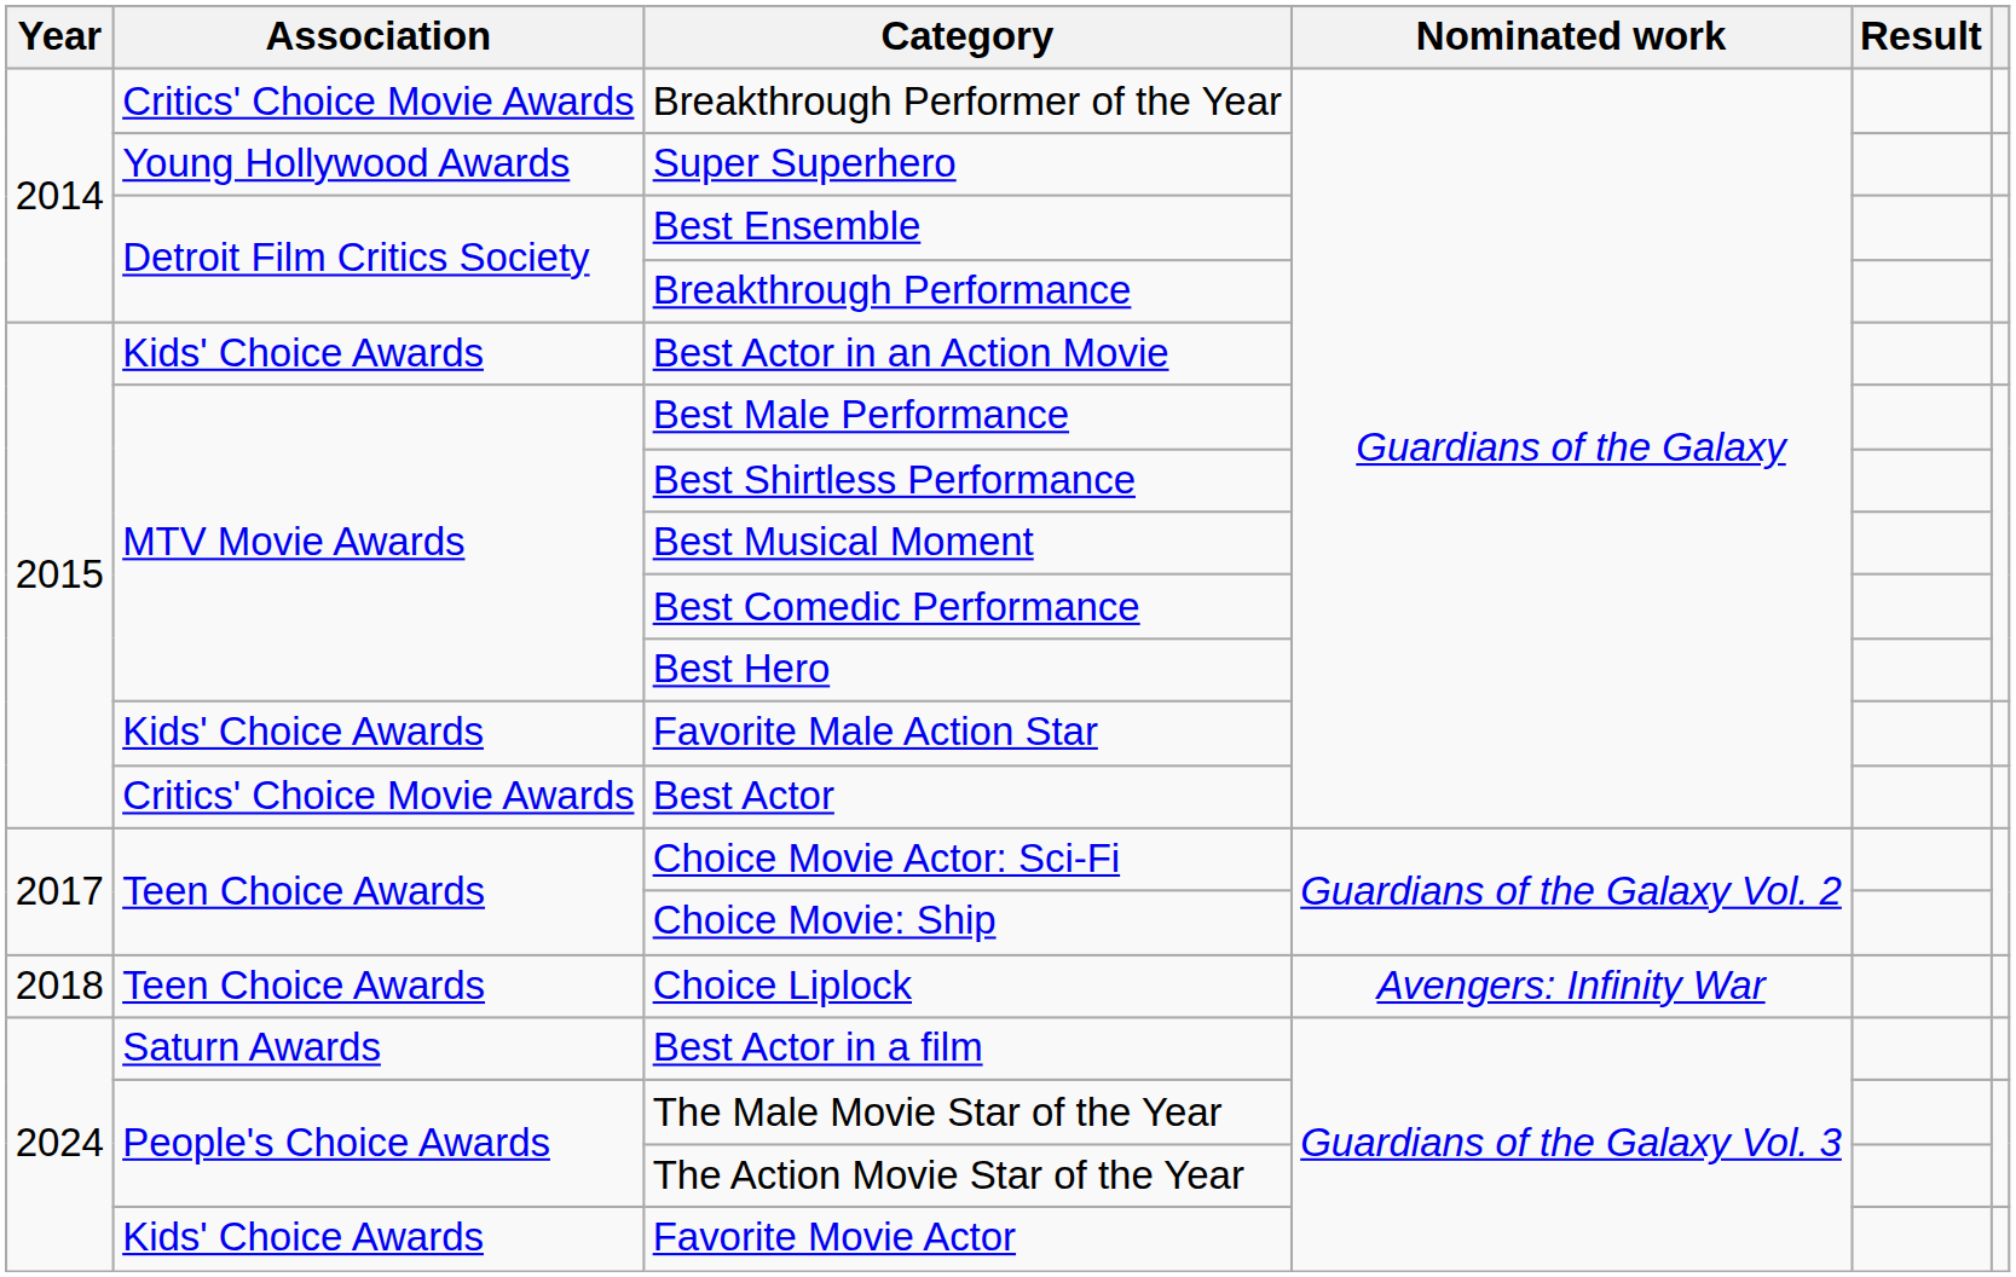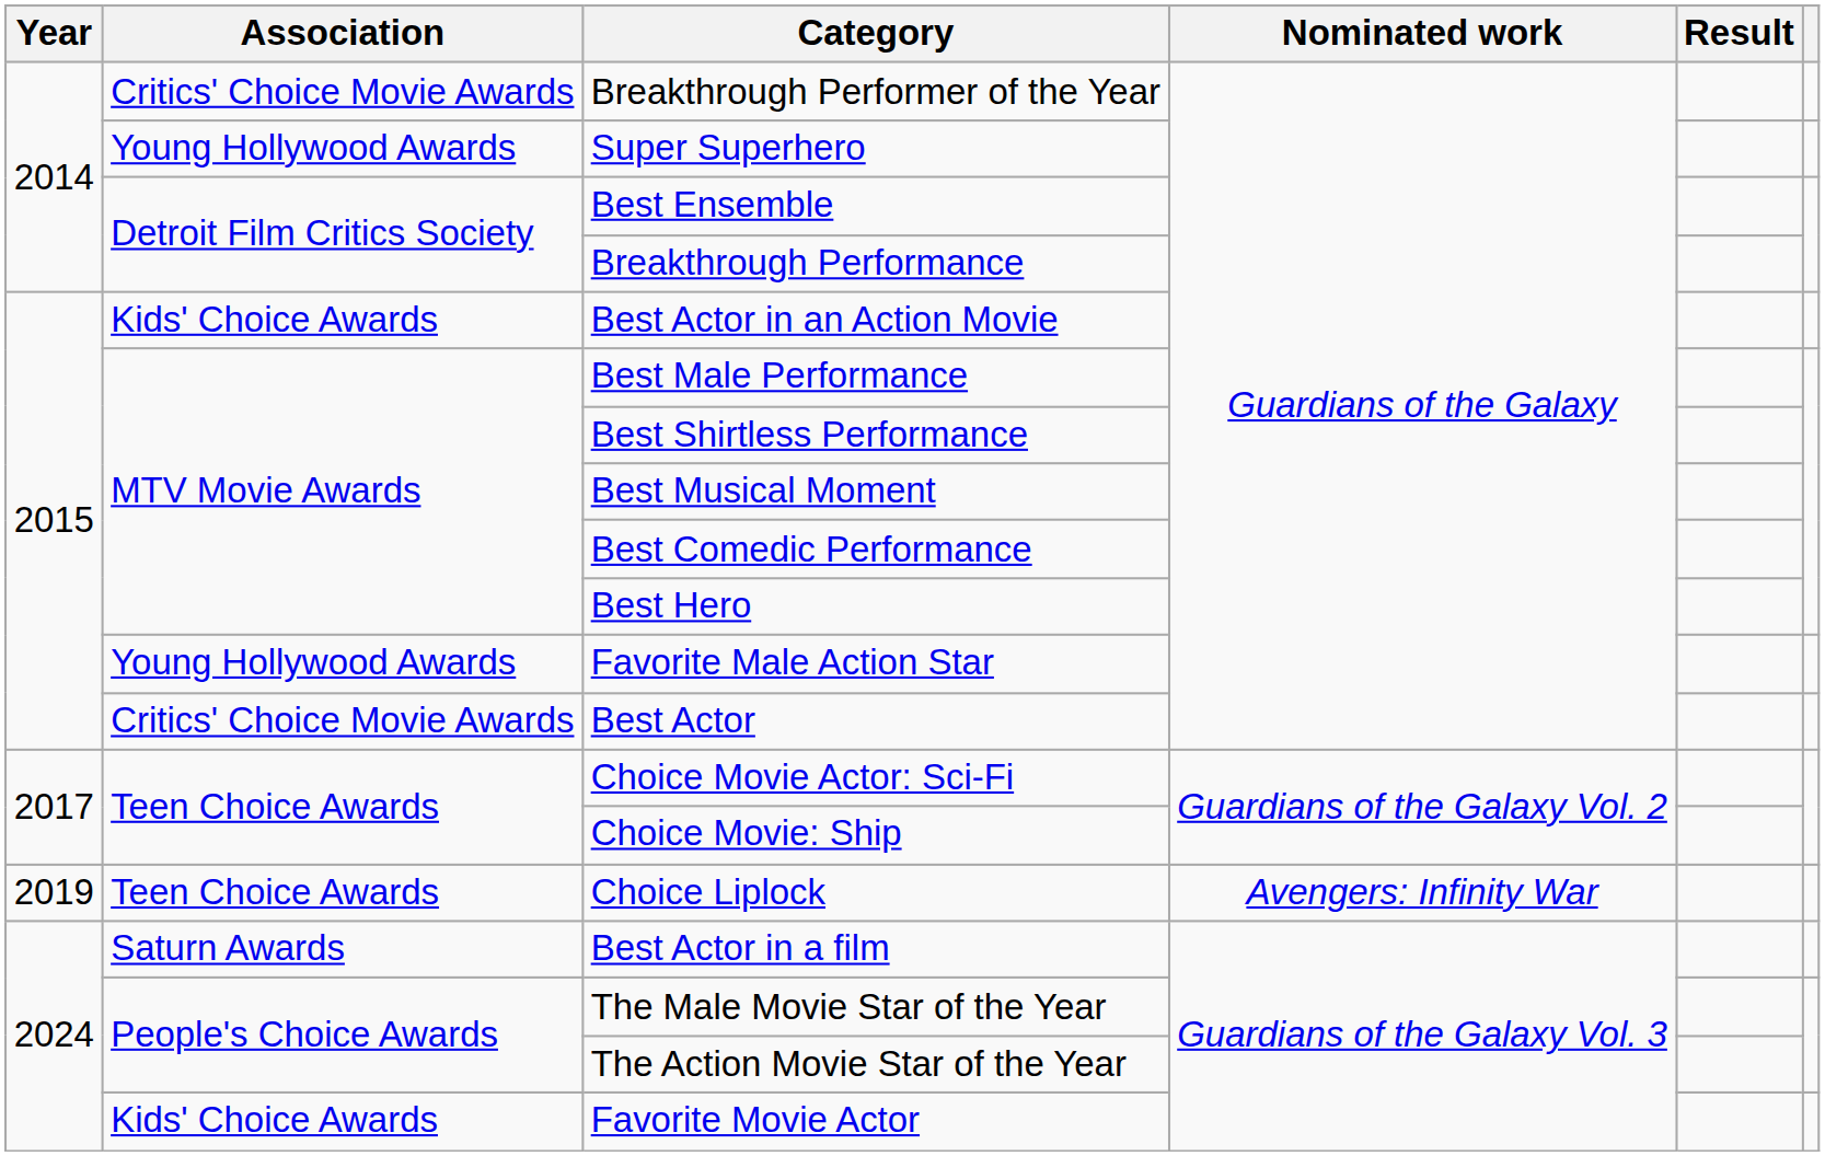 <table class="wikitable">
 <tr>
 <th>Year</th>
 <th>Association</th>
 <th>Category</th>
 <th>Nominated work</th>
 <th>Result</th>
 <th class="unsortable"></th>
 </tr>
 <tr>
 <td rowspan=4>2014</td>
 <td><a href='#'>Critics' Choice Movie Awards</a></td>
 <td>Breakthrough Performer of the Year</td>
 <td rowspan="12" style="text-align:center;"><em><a href='#'>Guardians of the Galaxy</a></em></td>
 <td></td>
 <td style="text-align:center;"></td>
 </tr>
 <tr>
 <td><a href='#'>Young Hollywood Awards</a></td>
 <td><a href='#'>Super Superhero</a></td>
 <td></td>
 <td style="text-align:center;"></td>
 </tr>
 <tr>
 <td rowspan="2"><a href='#'>Detroit Film Critics Society</a></td>
 <td><a href='#'>Best Ensemble</a></td>
 <td></td>
 <td style="text-align:center;" rowspan="2"></td>
 </tr>
 <tr>
 <td><a href='#'>Breakthrough Performance</a></td>
 <td></td>
 </tr>
 <tr>
 <td rowspan=8>2015</td>
 <td><a href='#'>Kids' Choice Awards</a></td>
 <td><a href='#'>Best Actor in an Action Movie</a></td>
 <td></td>
 <td style="text-align:center;"></td>
 </tr>
 <tr>
 <td rowspan="5"><a href='#'>MTV Movie Awards</a></td>
 <td><a href='#'>Best Male Performance</a></td>
 <td></td>
 <td style="text-align:center;" rowspan="5"></td>
 </tr>
 <tr>
 <td><a href='#'>Best Shirtless Performance</a></td>
 <td></td>
 </tr>
 <tr>
 <td><a href='#'>Best Musical Moment</a></td>
 <td></td>
 </tr>
 <tr>
 <td><a href='#'>Best Comedic Performance</a></td>
 <td></td>
 </tr>
 <tr>
 <td><a href='#'>Best Hero</a></td>
 <td></td>
 </tr>
 <tr>
-<td><a href='#'>Kids' Choice Awards</a></td>
+<td><a href='#'>Young Hollywood Awards</a></td>
 <td><a href='#'>Favorite Male Action Star</a></td>
 <td></td>
 <td style="text-align:center;"></td>
 </tr>
 <tr>
 <td><a href='#'>Critics' Choice Movie Awards</a></td>
 <td><a href='#'>Best Actor</a></td>
 <td></td>
 <td style="text-align:center;"></td>
 </tr>
 <tr>
 <td rowspan="2">2017</td>
 <td rowspan="2"><a href='#'>Teen Choice Awards</a></td>
 <td><a href='#'>Choice Movie Actor: Sci-Fi</a></td>
 <td rowspan="2" style="text-align:center;"><em><a href='#'>Guardians of the Galaxy Vol. 2</a></em></td>
 <td></td>
 <td style="text-align:center;" rowspan="2"></td>
 </tr>
 <tr>
 <td><a href='#'>Choice Movie: Ship</a> </td>
 <td></td>
 </tr>
 <tr>
-<td>2018</td>
+<td>2019</td>
 <td><a href='#'>Teen Choice Awards</a></td>
 <td><a href='#'>Choice Liplock</a> </td>
 <td style="text-align:center;"><em><a href='#'>Avengers: Infinity War</a></em></td>
 <td></td>
 <td style="text-align:center;"></td>
 </tr>
 <tr>
 <td rowspan="4">2024</td>
 <td><a href='#'>Saturn Awards</a></td>
 <td><a href='#'>Best Actor in a film</a></td>
 <td rowspan="4" style="text-align:center;"><em><a href='#'>Guardians of the Galaxy Vol. 3</a></em></td>
 <td></td>
 <td style="text-align:center;"></td>
 </tr>
 <tr>
 <td rowspan="2"><a href='#'>People's Choice Awards</a></td>
 <td>The Male Movie Star of the Year</td>
 <td></td>
 <td rowspan="2" style="text-align:center;"></td>
 </tr>
 <tr>
 <td>The Action Movie Star of the Year</td>
 <td></td>
 </tr>
 <tr>
 <td><a href='#'>Kids' Choice Awards</a></td>
 <td><a href='#'>Favorite Movie Actor</a></td>
 <td></td>
 <td style="text-align:center;"></td>
 </tr>
 </table>
